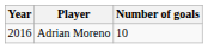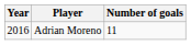 <table class="wikitable">
 <tr>
 <th>Year</th>
 <th>Player</th>
 <th>Number of goals</th>
 </tr>
 <tr>
 <td>2016</td>
 <td>Adrian Moreno</td>
-<td>10</td>
+<td>11</td>
 </tr>
 </table>
